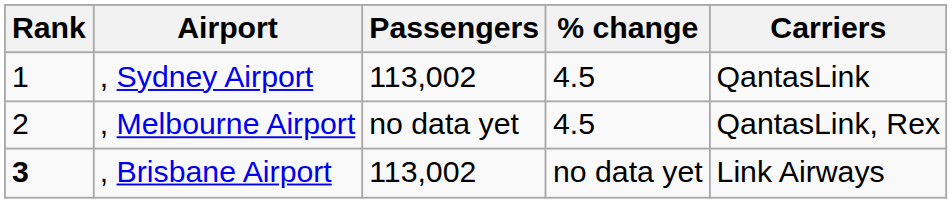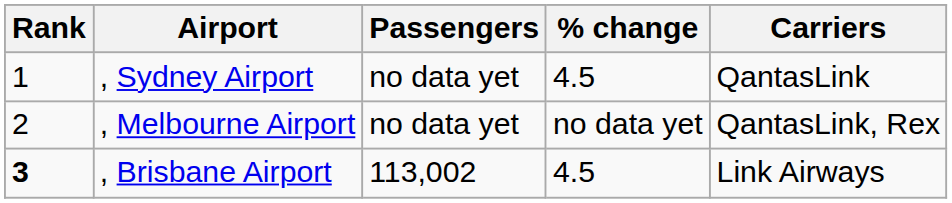 <table class="wikitable sortable" style="font-size: 100%" width=align=>
 <tr>
 <th>Rank</th>
 <th>Airport</th>
 <th>Passengers</th>
 <th>% change</th>
 <th>Carriers</th>
 </tr>
 <tr>
 <td>1</td>
 <td>, <a href='#'>Sydney Airport</a></td>
-<td>113,002</td>
+<td>no data yet</td>
 <td> 4.5</td>
 <td>QantasLink</td>
 </tr>
 <tr>
 <td>2</td>
 <td>, <a href='#'>Melbourne Airport</a></td>
 <td>no data yet</td>
-<td> 4.5</td>
+<td>no data yet</td>
 <td>QantasLink, Rex</td>
 </tr>
 <tr>
 <td><strong>3</strong></td>
 <td>, <a href='#'>Brisbane Airport</a></td>
 <td>113,002</td>
-<td>no data yet</td>
+<td> 4.5</td>
 <td>Link Airways</td>
 </tr>
 </table>
